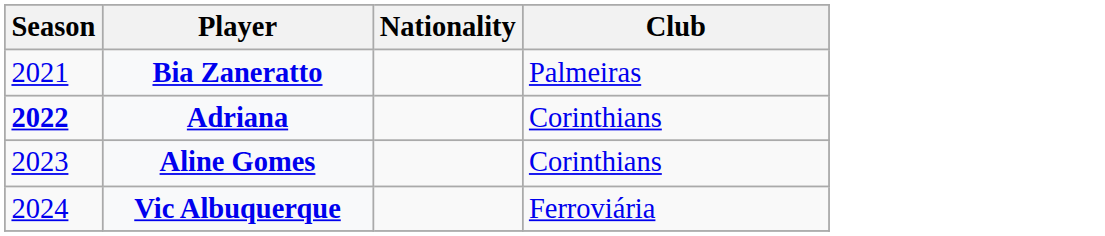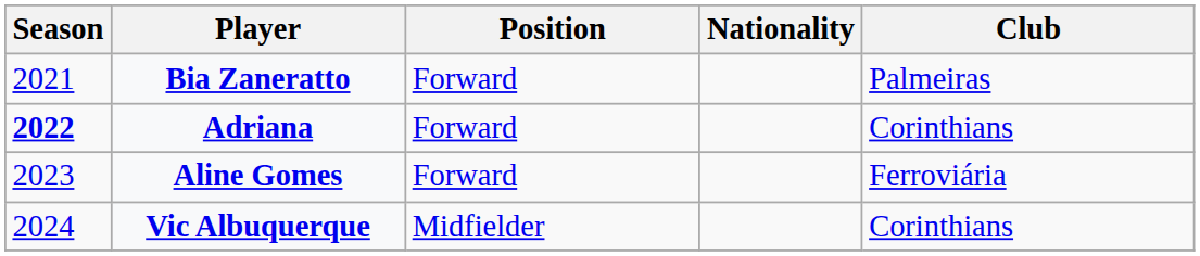 <table class="sortable wikitable plainrowheaders">
 <tr>
 <th scope="col">Season</th>
 <th scope="col" width=145px>Player</th>
+<th scope="col" width=145px>Position</th>
 <th scope="col" width=70px>Nationality</th>
 <th scope="col" width=165px>Club</th>
 </tr>
 <tr>
 <td><a href='#'>2021</a></td>
 <th style="background-color:#f8f9fa" scope="row"><a href='#'>Bia Zaneratto</a></th>
+<td><a href='#'>Forward</a></td>
 <td align=center></td>
 <td><a href='#'>Palmeiras</a></td>
 </tr>
 <tr>
 <td><strong><a href='#'>2022</a></strong></td>
 <th style="background-color:#f8f9fa" scope="row"><a href='#'>Adriana</a></th>
+<td><a href='#'>Forward</a></td>
 <td align=center></td>
 <td><a href='#'>Corinthians</a></td>
 </tr>
 <tr>
 <td><a href='#'>2023</a></td>
 <th style="background-color:#f8f9fa" scope="row"><a href='#'>Aline Gomes</a></th>
+<td><a href='#'>Forward</a></td>
 <td align=center></td>
-<td><a href='#'>Corinthians</a></td>
+<td><a href='#'>Ferroviária</a></td>
 </tr>
 <tr>
 <td><a href='#'>2024</a></td>
 <th style="background-color:#f8f9fa" scope="row"><a href='#'>Vic Albuquerque</a></th>
+<td><a href='#'>Midfielder</a></td>
 <td align=center></td>
-<td><a href='#'>Ferroviária</a></td>
+<td><a href='#'>Corinthians</a></td>
 </tr>
 </table>
